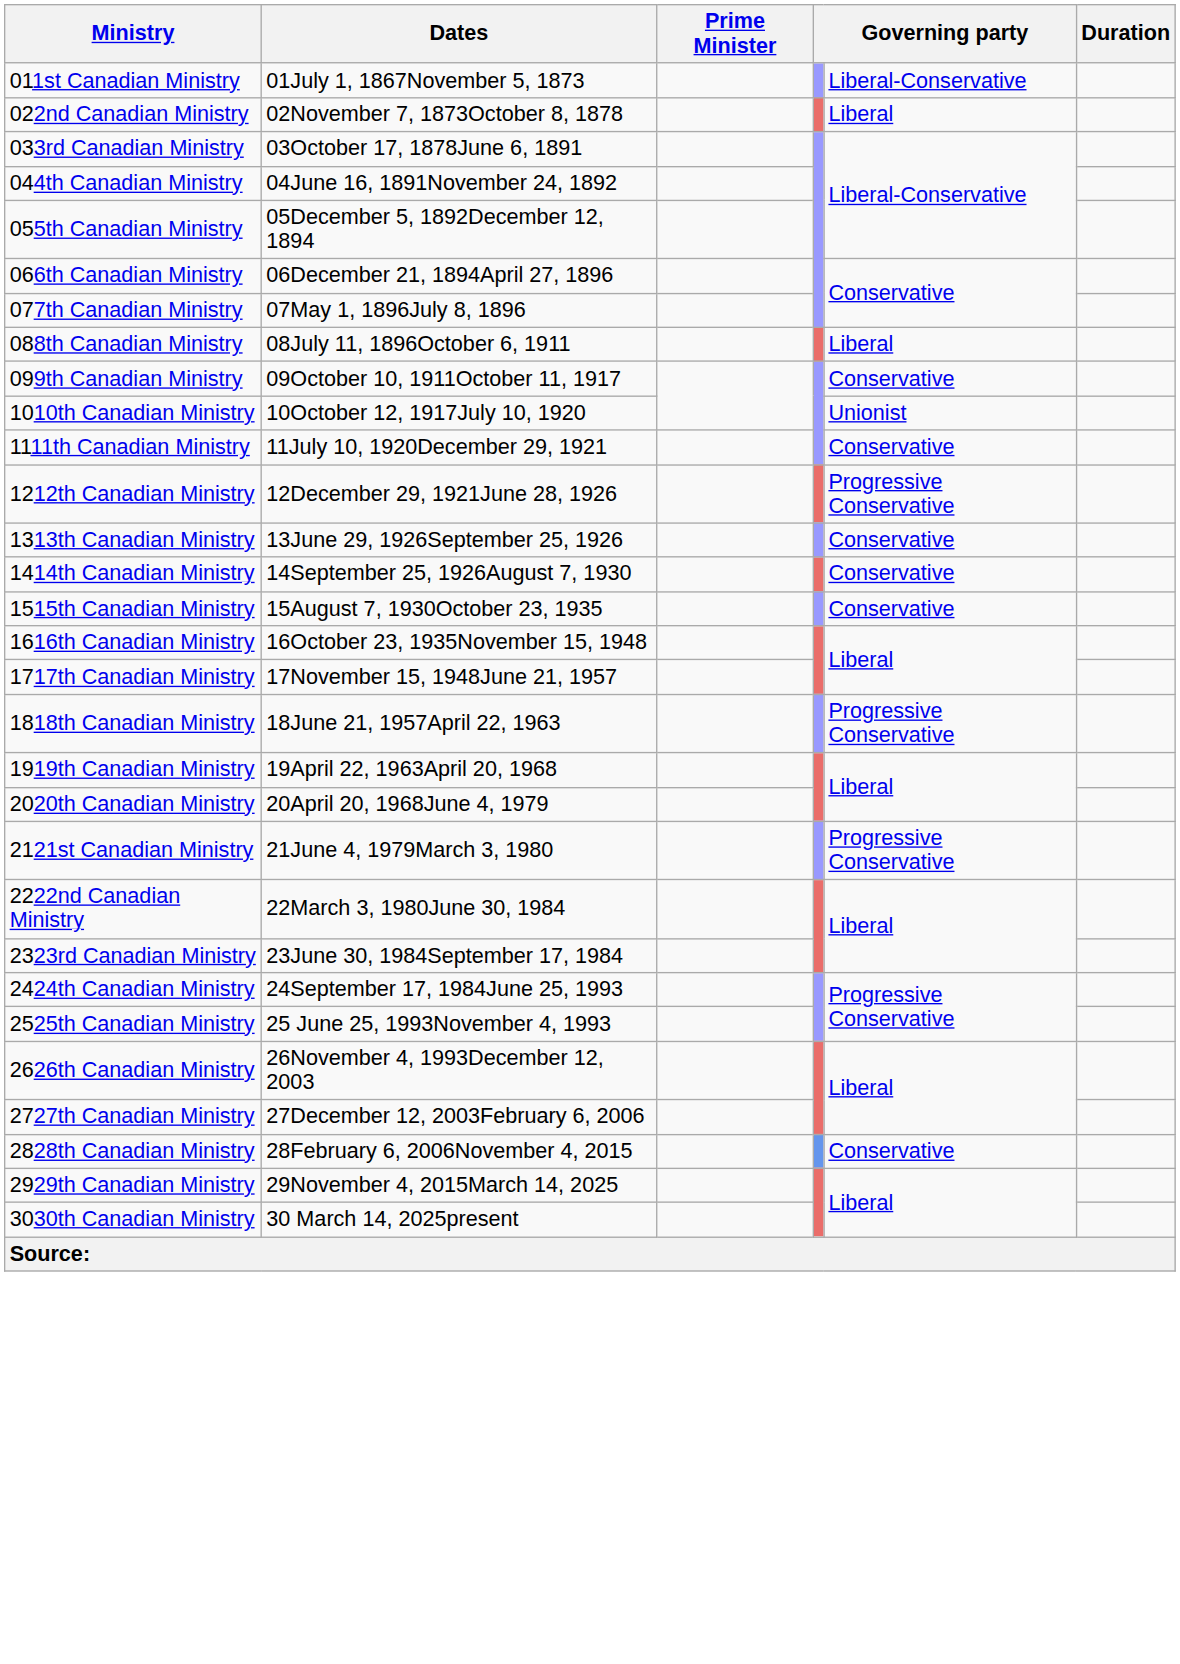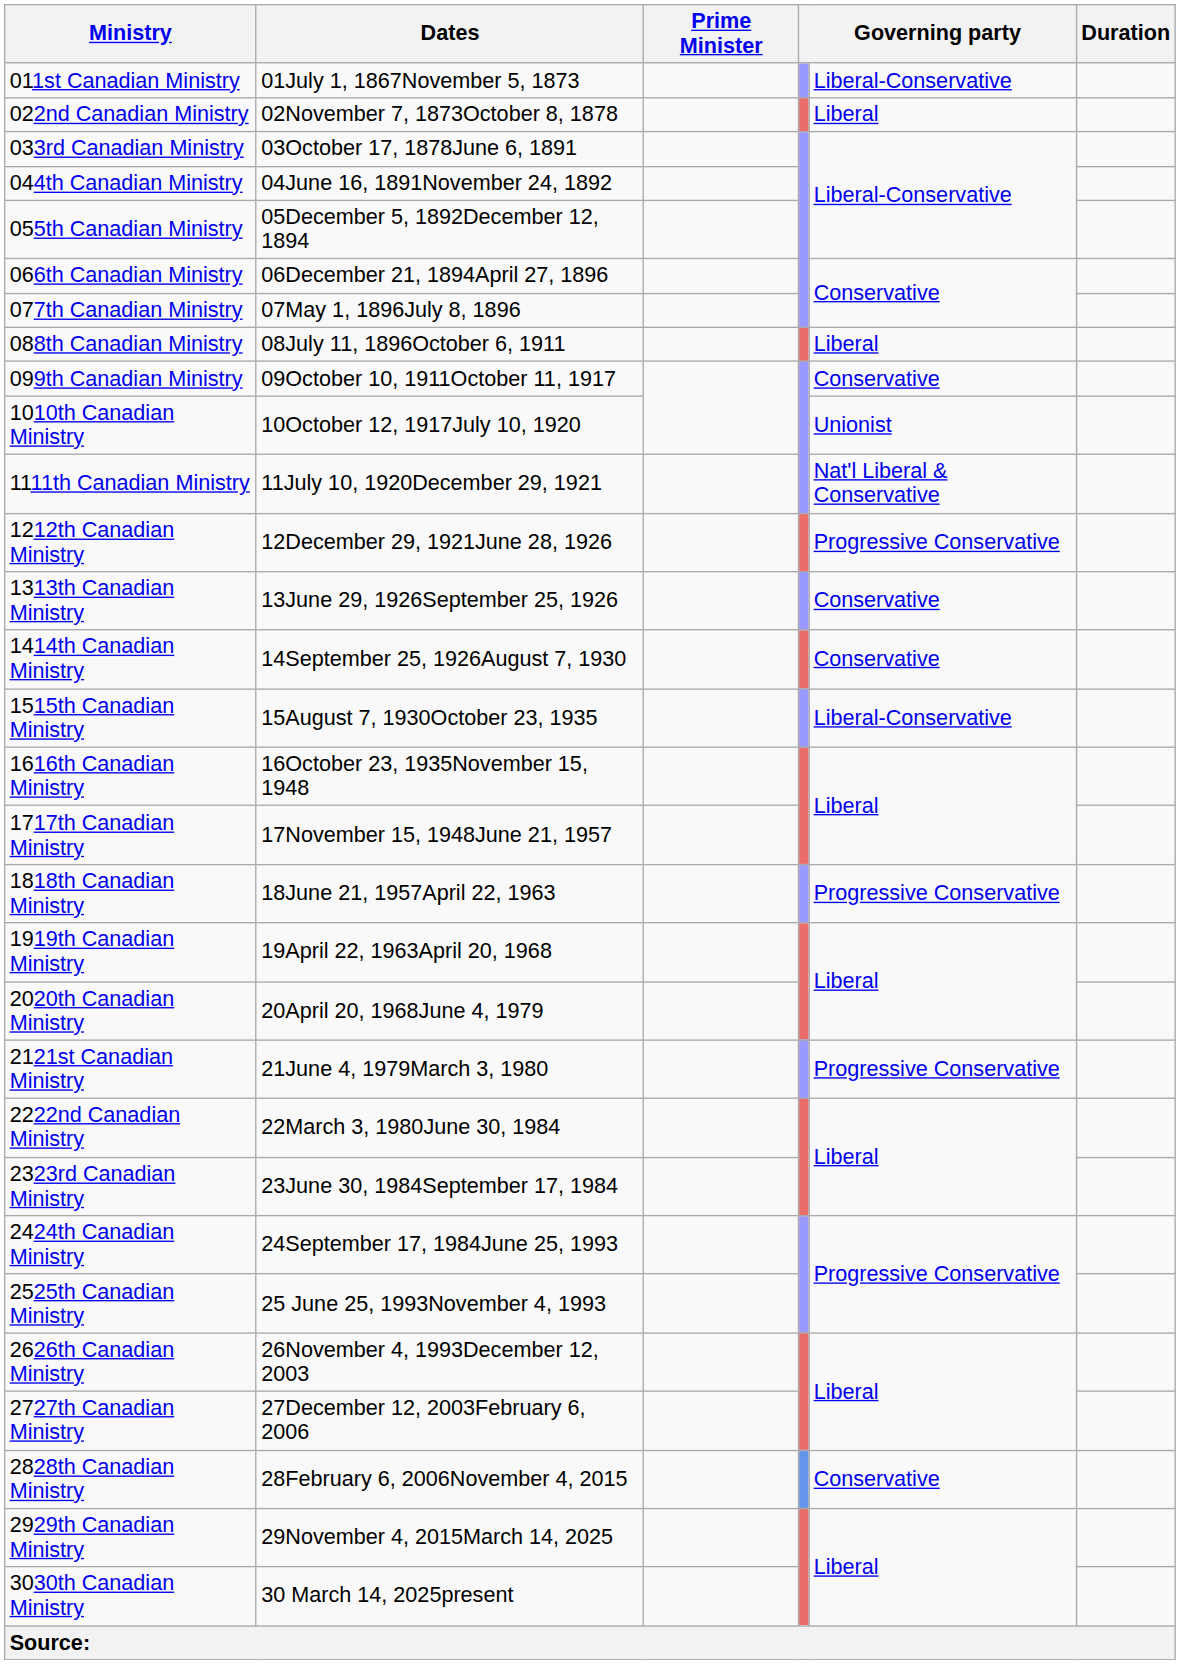 <table class="wikitable sortable sticky-header-multi" style=text-align:center" style="margin:1em auto;">
 <tr>
 <th><a href='#'>Ministry</a></th>
 <th>Dates</th>
 <th><a href='#'>Prime Minister</a></th>
 <th colspan=2>Governing party</th>
 <th>Duration</th>
 </tr>
 <tr>
 <td><span>01</span><a href='#'>1st Canadian Ministry</a></td>
 <td><span>01</span>July 1, 1867November 5, 1873</td>
 <td></td>
 <td bgcolor="#9999FF"></td>
 <td><a href='#'>Liberal-Conservative</a></td>
 <td></td>
 </tr>
 <tr>
 <td><span>02</span><a href='#'>2nd Canadian Ministry</a></td>
 <td><span>02</span>November 7, 1873October 8, 1878</td>
 <td></td>
 <td bgcolor="#EA6D6A"></td>
 <td><a href='#'>Liberal</a></td>
 <td></td>
 </tr>
 <tr>
 <td><span>03</span><a href='#'>3rd Canadian Ministry</a></td>
 <td><span>03</span>October 17, 1878June 6, 1891</td>
 <td></td>
 <td rowspan=5 bgcolor="#9999FF"></td>
 <td rowspan=3><a href='#'>Liberal-Conservative</a></td>
 <td></td>
 </tr>
 <tr>
 <td><span>04</span><a href='#'>4th Canadian Ministry</a></td>
 <td><span>04</span>June 16, 1891November 24, 1892</td>
 <td></td>
 <td></td>
 </tr>
 <tr>
 <td><span>05</span><a href='#'>5th Canadian Ministry</a></td>
 <td><span>05</span>December 5, 1892December 12, 1894</td>
 <td></td>
 <td></td>
 </tr>
 <tr>
 <td><span>06</span><a href='#'>6th Canadian Ministry</a></td>
 <td><span>06</span>December 21, 1894April 27, 1896</td>
 <td></td>
 <td rowspan=2><a href='#'>Conservative </a></td>
 <td></td>
 </tr>
 <tr>
 <td><span>07</span><a href='#'>7th Canadian Ministry</a></td>
 <td><span>07</span>May 1, 1896July 8, 1896</td>
 <td></td>
 <td></td>
 </tr>
 <tr>
 <td><span>08</span><a href='#'>8th Canadian Ministry</a></td>
 <td><span>08</span>July 11, 1896October 6, 1911</td>
 <td></td>
 <td bgcolor="#EA6D6A"></td>
 <td><a href='#'>Liberal</a></td>
 <td></td>
 </tr>
 <tr>
 <td><span>09</span><a href='#'>9th Canadian Ministry</a></td>
 <td><span>09</span>October 10, 1911October 11, 1917</td>
 <td rowspan=2></td>
 <td rowspan=3 bgcolor="#9999FF"></td>
 <td><a href='#'>Conservative </a></td>
 <td></td>
 </tr>
 <tr>
 <td><span>10</span><a href='#'>10th Canadian Ministry</a></td>
 <td><span>10</span>October 12, 1917July 10, 1920</td>
 <td><a href='#'>Unionist</a></td>
 <td></td>
 </tr>
 <tr>
 <td><span>11</span><a href='#'>11th Canadian Ministry</a></td>
 <td><span>11</span>July 10, 1920December 29, 1921</td>
 <td></td>
-<td><a href='#'>Conservative</a></td>
+<td><a href='#'>Nat'l Liberal & Conservative</a></td>
 <td></td>
 </tr>
 <tr>
 <td><span>12</span><a href='#'>12th Canadian Ministry</a></td>
 <td><span>12</span>December 29, 1921June 28, 1926</td>
 <td></td>
 <td bgcolor="#EA6D6A"></td>
 <td><a href='#'>Progressive Conservative</a></td>
 <td></td>
 </tr>
 <tr>
 <td><span>13</span><a href='#'>13th Canadian Ministry</a></td>
 <td><span>13</span>June 29, 1926September 25, 1926</td>
 <td></td>
 <td bgcolor="#9999FF"></td>
 <td><a href='#'>Conservative </a></td>
 <td></td>
 </tr>
 <tr>
 <td><span>14</span><a href='#'>14th Canadian Ministry</a></td>
 <td><span>14</span>September 25, 1926August 7, 1930</td>
 <td></td>
 <td bgcolor="#EA6D6A"></td>
 <td><a href='#'>Conservative </a></td>
 <td></td>
 </tr>
 <tr>
 <td><span>15</span><a href='#'>15th Canadian Ministry</a></td>
 <td><span>15</span>August 7, 1930October 23, 1935</td>
 <td></td>
 <td bgcolor="#9999FF"></td>
-<td><a href='#'>Conservative </a></td>
+<td><a href='#'>Liberal-Conservative</a></td>
 <td></td>
 </tr>
 <tr>
 <td><span>16</span><a href='#'>16th Canadian Ministry</a></td>
 <td><span>16</span>October 23, 1935November 15, 1948</td>
 <td></td>
 <td rowspan=2 bgcolor="#EA6D6A"></td>
 <td rowspan=2><a href='#'>Liberal</a></td>
 <td></td>
 </tr>
 <tr>
 <td><span>17</span><a href='#'>17th Canadian Ministry</a></td>
 <td><span>17</span>November 15, 1948June 21, 1957</td>
 <td></td>
 <td></td>
 </tr>
 <tr>
 <td><span>18</span><a href='#'>18th Canadian Ministry</a></td>
 <td><span>18</span>June 21, 1957April 22, 1963</td>
 <td></td>
 <td bgcolor="#9999FF"></td>
 <td><a href='#'>Progressive Conservative</a></td>
 <td></td>
 </tr>
 <tr>
 <td><span>19</span><a href='#'>19th Canadian Ministry</a></td>
 <td><span>19</span>April 22, 1963April 20, 1968</td>
 <td></td>
 <td rowspan=2 bgcolor="#EA6D6A"></td>
 <td rowspan=2><a href='#'>Liberal</a></td>
 <td></td>
 </tr>
 <tr>
 <td><span>20</span><a href='#'>20th Canadian Ministry</a></td>
 <td><span>20</span>April 20, 1968June 4, 1979</td>
 <td></td>
 <td></td>
 </tr>
 <tr>
 <td><span>21</span><a href='#'>21st Canadian Ministry</a></td>
 <td><span>21</span>June 4, 1979March 3, 1980</td>
 <td></td>
 <td bgcolor="#9999FF"></td>
 <td><a href='#'>Progressive Conservative</a></td>
 <td></td>
 </tr>
 <tr>
 <td><span>22</span><a href='#'>22nd Canadian Ministry</a></td>
 <td><span>22</span>March 3, 1980June 30, 1984</td>
 <td></td>
 <td rowspan=2 bgcolor="#EA6D6A"></td>
 <td rowspan=2><a href='#'>Liberal</a></td>
 <td></td>
 </tr>
 <tr>
 <td><span>23</span><a href='#'>23rd Canadian Ministry</a></td>
 <td><span>23</span>June 30, 1984September 17, 1984</td>
 <td></td>
 <td></td>
 </tr>
 <tr>
 <td><span>24</span><a href='#'>24th Canadian Ministry</a></td>
 <td><span>24</span>September 17, 1984June 25, 1993</td>
 <td></td>
 <td rowspan=2 bgcolor="#9999FF"></td>
 <td rowspan=2><a href='#'>Progressive Conservative</a></td>
 <td></td>
 </tr>
 <tr>
 <td><span>25</span><a href='#'>25th Canadian Ministry</a></td>
 <td><span>25</span> June 25, 1993November 4, 1993</td>
 <td></td>
 <td></td>
 </tr>
 <tr>
 <td><span>26</span><a href='#'>26th Canadian Ministry</a></td>
 <td><span>26</span>November 4, 1993December 12, 2003</td>
 <td></td>
 <td rowspan=2 bgcolor="#EA6D6A"></td>
 <td rowspan=2><a href='#'>Liberal</a></td>
 <td></td>
 </tr>
 <tr>
 <td><span>27</span><a href='#'>27th Canadian Ministry</a></td>
 <td><span>27</span>December 12, 2003February 6, 2006</td>
 <td></td>
 <td></td>
 </tr>
 <tr>
 <td><span>28</span><a href='#'>28th Canadian Ministry</a></td>
 <td><span>28</span>February 6, 2006November 4, 2015</td>
 <td></td>
 <td bgcolor="#6495ED"></td>
 <td><a href='#'>Conservative</a></td>
 <td></td>
 </tr>
 <tr>
 <td><span>29</span><a href='#'>29th Canadian Ministry</a></td>
 <td><span>29</span>November 4, 2015March 14, 2025</td>
 <td></td>
 <td rowspan=2 bgcolor="#EA6D6A"></td>
 <td rowspan=2><a href='#'>Liberal</a></td>
 <td></td>
 </tr>
 <tr>
 <td><span>30</span><a href='#'>30th Canadian Ministry</a></td>
 <td><span>30</span> March 14, 2025<em></em>present<em></td>
 <td></td>
 <td></em><em></td>
 </tr>
 <tr>
 <th colspan=6 style="text-align: left;">Source: </th>
 </tr>
 </table>
